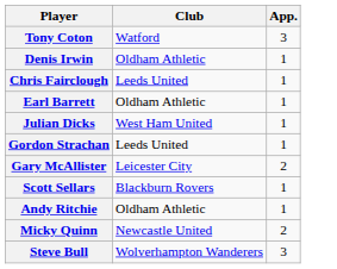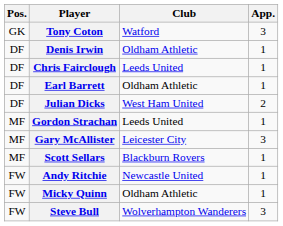 <table class="wikitable plainrowheaders" style="text-align: left">
 <tr>
+<th scope=col>Pos.</th>
 <th scope=col>Player</th>
 <th scope=col>Club</th>
 <th scope=col>App.</th>
 </tr>
 <tr>
+<td style=text-align:center>GK</td>
 <th scope=row><a href='#'>Tony Coton</a> </th>
 <td><a href='#'>Watford</a></td>
 <td style=text-align:center>3</td>
 </tr>
 <tr>
+<td style=text-align:center>DF</td>
 <th scope=row><a href='#'>Denis Irwin</a></th>
 <td><a href='#'>Oldham Athletic</a></td>
 <td style=text-align:center>1</td>
 </tr>
 <tr>
+<td style=text-align:center>DF</td>
 <th scope=row><a href='#'>Chris Fairclough</a></th>
 <td><a href='#'>Leeds United</a></td>
 <td style=text-align:center>1</td>
 </tr>
 <tr>
+<td style=text-align:center>DF</td>
 <th scope=row><a href='#'>Earl Barrett</a></th>
 <td>Oldham Athletic</td>
 <td style=text-align:center>1</td>
 </tr>
 <tr>
+<td style=text-align:center>DF</td>
 <th scope=row><a href='#'>Julian Dicks</a> </th>
 <td><a href='#'>West Ham United</a></td>
-<td style=text-align:center>1</td>
+<td style=text-align:center>2</td>
 </tr>
 <tr>
+<td style=text-align:center>MF</td>
 <th scope=row><a href='#'>Gordon Strachan</a></th>
 <td>Leeds United</td>
 <td style=text-align:center>1</td>
 </tr>
 <tr>
+<td style=text-align:center>MF</td>
 <th scope=row><a href='#'>Gary McAllister</a> </th>
 <td><a href='#'>Leicester City</a></td>
-<td style=text-align:center>2</td>
+<td style=text-align:center>3</td>
 </tr>
 <tr>
+<td style=text-align:center>MF</td>
 <th scope=row><a href='#'>Scott Sellars</a></th>
 <td><a href='#'>Blackburn Rovers</a></td>
 <td style=text-align:center>1</td>
 </tr>
 <tr>
+<td style=text-align:center>FW</td>
 <th scope=row><a href='#'>Andy Ritchie</a></th>
+<td><a href='#'>Newcastle United</a></td>
+<td style=text-align:center>1</td>
+</tr>
+<tr>
+<td style=text-align:center>FW</td>
+<th scope=row><a href='#'>Micky Quinn</a> </th>
 <td>Oldham Athletic</td>
 <td style=text-align:center>1</td>
 </tr>
 <tr>
-<th scope=row><a href='#'>Micky Quinn</a> </th>
-<td><a href='#'>Newcastle United</a></td>
-<td style=text-align:center>2</td>
-</tr>
-<tr>
+<td style=text-align:center>FW</td>
 <th scope=row><a href='#'>Steve Bull</a></th>
 <td><a href='#'>Wolverhampton Wanderers</a></td>
 <td style=text-align:center>3</td>
 </tr>
 </table>
